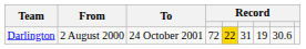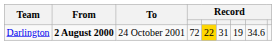 <table class=wikitable style="text-align: center">
 <tr>
 <th rowspan=2>Team</th>
 <th rowspan=2>From</th>
 <th rowspan=2>To</th>
 <th colspan=6>Record</th>
 </tr>
 <tr>
 <th></th>
 <th></th>
 <th></th>
 <th></th>
 <th></th>
 <th></th>
 </tr>
 <tr>
 <td align=left><a href='#'>Darlington</a></td>
-<td align=left>2 August 2000</td>
+<td align=left><strong>2 August 2000</strong></td>
 <td align=left>24 October 2001</td>
 <td>72</td>
 <td style="background: gold;">22</td>
 <td>31</td>
 <td>19</td>
-<td>30.6</td>
+<td>34.6</td>
 <td></td>
 </tr>
 </table>
